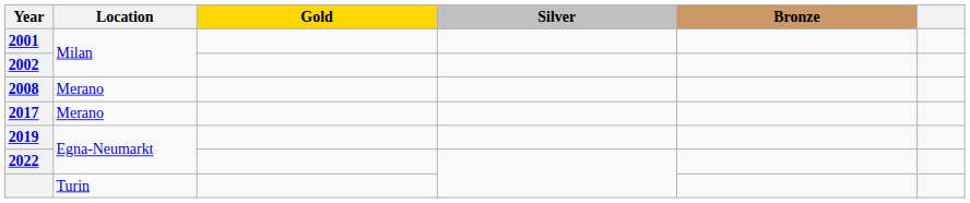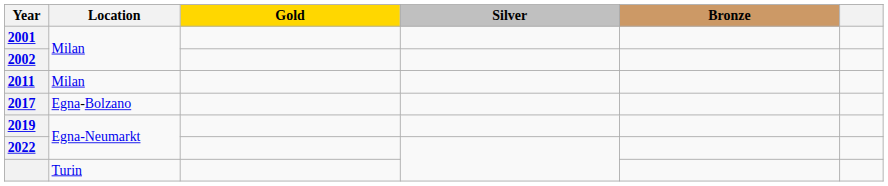 <table class="wikitable unsortable" style="text-align:left; width:80%">
 <tr>
 <th scope="col" style="text-align:center; width:5%">Year</th>
 <th scope="col" style="text-align:center; width:15%">Location</th>
 <th scope="col" style="text-align:center; width:25%; background:gold">Gold</th>
 <th scope="col" style="text-align:center; width:25%; background:silver">Silver</th>
 <th scope="col" style="text-align:center; width:25%; background:#c96">Bronze</th>
 <th scope="col" style="text-align:center; width:5%"></th>
 </tr>
 <tr>
 <th scope="row" style="text-align:left"><a href='#'>2001</a></th>
 <td rowspan="2"><a href='#'>Milan</a></td>
 <td></td>
 <td></td>
 <td></td>
 <td></td>
 </tr>
 <tr>
 <th scope="row" style="text-align:left"><a href='#'>2002</a></th>
 <td></td>
 <td></td>
 <td></td>
 <td></td>
 </tr>
 <tr>
-<th scope="row" style="text-align:left"><a href='#'>2008</a></th>
-<td><a href='#'>Merano</a></td>
+<th scope="row" style="text-align:left"><a href='#'>2011</a></th>
+<td><a href='#'>Milan</a></td>
 <td></td>
 <td></td>
 <td></td>
 <td></td>
 </tr>
 <tr>
 <th scope="row" style="text-align:left"><a href='#'>2017</a></th>
-<td><a href='#'>Merano</a></td>
+<td><a href='#'>Egna</a>-<a href='#'>Bolzano</a></td>
 <td></td>
 <td></td>
 <td></td>
 <td></td>
 </tr>
 <tr>
 <th scope="row" style="text-align:left"><a href='#'>2019</a></th>
 <td rowspan="2"><a href='#'>Egna-Neumarkt</a></td>
 <td></td>
 <td></td>
 <td></td>
 <td></td>
 </tr>
 <tr>
 <th scope="row" style="text-align:left"><a href='#'>2022</a></th>
 <td></td>
 <td rowspan="2"></td>
 <td></td>
 <td></td>
 </tr>
 <tr>
 <th scope="row" style="text-align:left"></th>
 <td><a href='#'>Turin</a></td>
 <td></td>
 <td></td>
 <td></td>
 </tr>
 </table>
